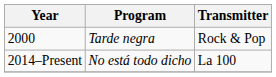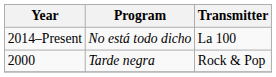 <table class="wikitable" style="font-size: 90%;">
 <tr>
 <th>Year</th>
 <th>Program</th>
 <th>Transmitter</th>
 </tr>
 <tr>
+<td>2014–Present</td>
+<td><em>No está todo dicho</em></td>
+<td>La 100</td>
+</tr>
+<tr>
 <td>2000</td>
 <td><em>Tarde negra</em></td>
 <td>Rock & Pop</td>
 </tr>
 <tr>
-<td>2014–Present</td>
-<td><em>No está todo dicho</em></td>
-<td>La 100</td>
-</tr>
-<tr>
 </tr>
 </table>
